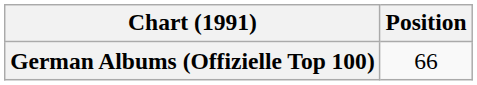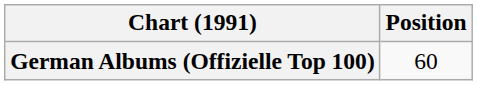 <table class="wikitable plainrowheaders" style="text-align:center">
 <tr>
 <th scope="col">Chart (1991)</th>
 <th scope="col">Position</th>
 </tr>
 <tr>
 <th scope="row">German Albums (Offizielle Top 100)</th>
-<td>66</td>
+<td>60</td>
 </tr>
 </table>
